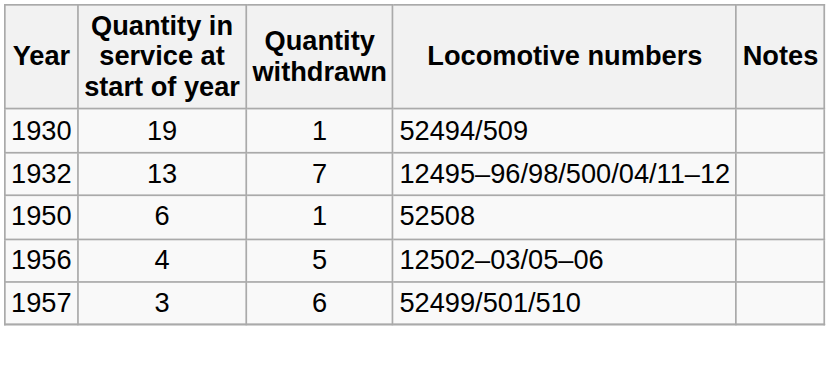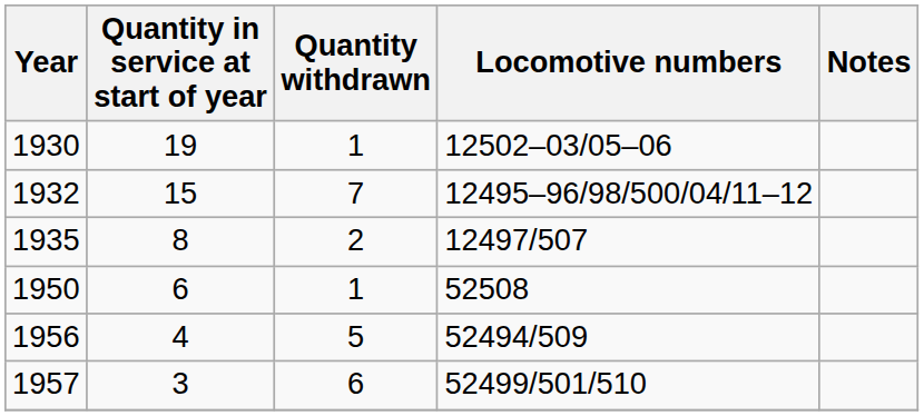 <table class="wikitable" style=text-align:center>
 <tr>
 <th>Year</th>
 <th>Quantity in<br>service at<br>start of year</th>
 <th>Quantity<br>withdrawn</th>
 <th>Locomotive numbers</th>
 <th>Notes</th>
 </tr>
 <tr>
 <td>1930</td>
 <td>19</td>
 <td>1</td>
-<td align=left>52494/509</td>
+<td align=left>12502–03/05–06</td>
 <td align=left></td>
 </tr>
 <tr>
 <td>1932</td>
-<td>13</td>
+<td>15</td>
 <td>7</td>
 <td align=left>12495–96/98/500/04/11–12</td>
+<td align=left></td>
+</tr>
+<tr>
+<td>1935</td>
+<td>8</td>
+<td>2</td>
+<td align=left>12497/507</td>
 <td align=left></td>
 </tr>
 <tr>
 <td>1950</td>
 <td>6</td>
 <td>1</td>
 <td align=left>52508</td>
 <td align=left></td>
 </tr>
 <tr>
 <td>1956</td>
 <td>4</td>
 <td>5</td>
-<td align=left>12502–03/05–06</td>
+<td align=left>52494/509</td>
 <td align=left></td>
 </tr>
 <tr>
 <td>1957</td>
 <td>3</td>
 <td>6</td>
 <td align=left>52499/501/510</td>
 <td align=left></td>
 </tr>
 <tr>
 </tr>
 </table>
